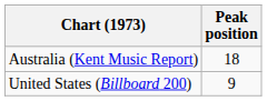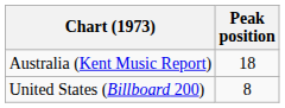 <table class="wikitable">
 <tr>
 <th>Chart (1973)</th>
 <th>Peak<br> position</th>
 </tr>
 <tr>
 <td>Australia (<a href='#'>Kent Music Report</a>)</td>
 <td align="center">18</td>
 </tr>
 <tr>
 <td>United States (<a href='#'><em>Billboard</em> 200</a>)</td>
-<td align="center">9</td>
+<td align="center">8</td>
 </tr>
 </table>
